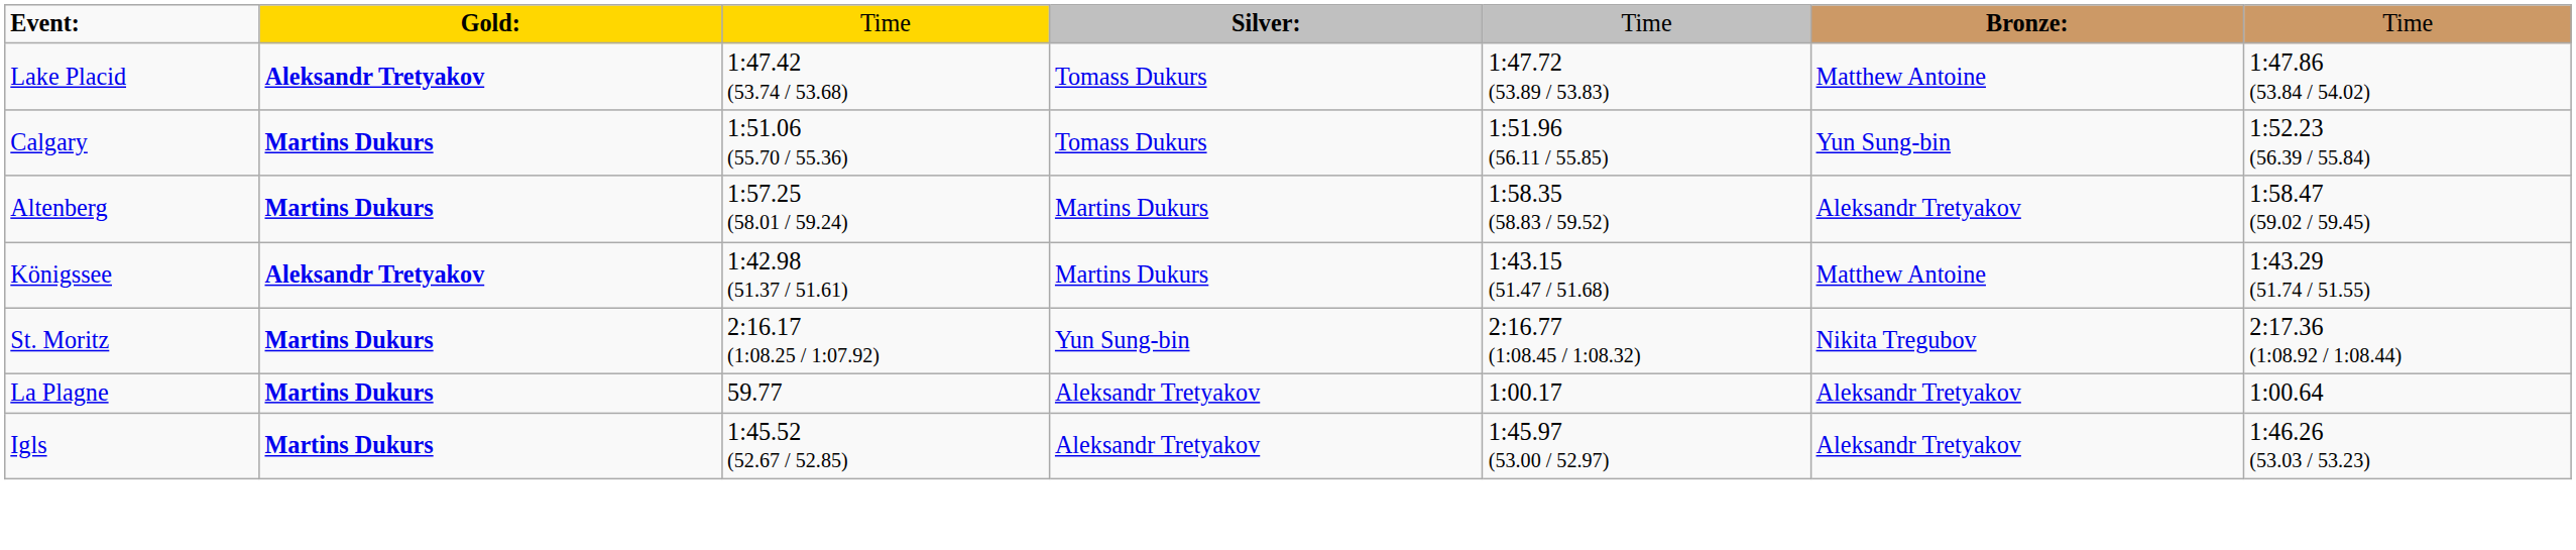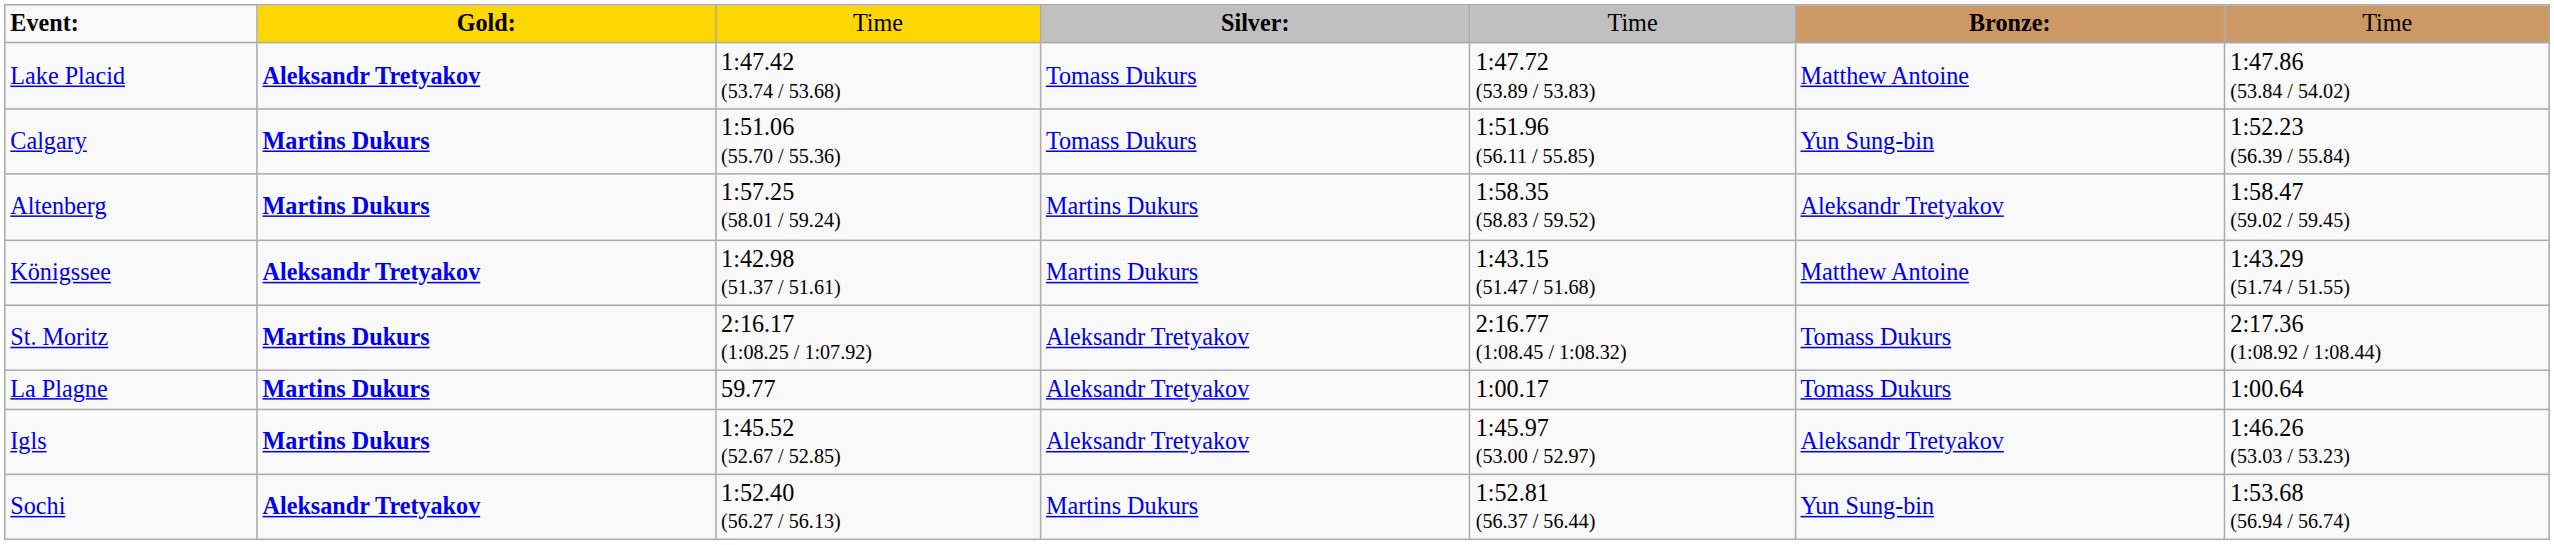 <table class="wikitable" style="width:85%;">
 <tr>
 <td><strong>Event:</strong></td>
 <td !  style="text-align:center; background:gold;"><strong>Gold:</strong></td>
 <td !  style="text-align:center; background:gold;">Time</td>
 <td !  style="text-align:center; background:silver;"><strong>Silver:</strong></td>
 <td !  style="text-align:center; background:silver;">Time</td>
 <td !  style="text-align:center; background:#c96;"><strong>Bronze:</strong></td>
 <td !  style="text-align:center; background:#c96;">Time</td>
 </tr>
 <tr>
 <td> <a href='#'>Lake Placid</a></td>
 <td> <strong><a href='#'>Aleksandr Tretyakov</a></strong></td>
 <td>1:47.42<br><small>(53.74 / 53.68)</small></td>
 <td> <a href='#'>Tomass Dukurs</a></td>
 <td>1:47.72<br><small>(53.89 / 53.83)</small></td>
 <td> <a href='#'>Matthew Antoine</a></td>
 <td>1:47.86<br><small>(53.84 / 54.02)</small></td>
 </tr>
 <tr>
 <td> <a href='#'>Calgary</a></td>
 <td> <strong><a href='#'>Martins Dukurs</a></strong></td>
 <td>1:51.06<br><small>(55.70 / 55.36)</small></td>
 <td> <a href='#'>Tomass Dukurs</a></td>
 <td>1:51.96<br><small>(56.11 / 55.85)</small></td>
 <td> <a href='#'>Yun Sung-bin</a></td>
 <td>1:52.23<br><small>(56.39 / 55.84)</small></td>
 </tr>
 <tr>
 <td> <a href='#'>Altenberg</a></td>
 <td> <strong><a href='#'>Martins Dukurs</a></strong></td>
 <td>1:57.25<br><small>(58.01 / 59.24)</small></td>
 <td> <a href='#'>Martins Dukurs</a></td>
 <td>1:58.35<br><small>(58.83 / 59.52)</small></td>
 <td> <a href='#'>Aleksandr Tretyakov</a></td>
 <td>1:58.47<br><small>(59.02 / 59.45)</small></td>
 </tr>
 <tr>
 <td> <a href='#'>Königssee</a></td>
 <td> <strong><a href='#'>Aleksandr Tretyakov</a></strong></td>
 <td>1:42.98<br><small>(51.37 / 51.61)</small></td>
 <td> <a href='#'>Martins Dukurs</a></td>
 <td>1:43.15<br><small>(51.47 / 51.68)</small></td>
 <td> <a href='#'>Matthew Antoine</a></td>
 <td>1:43.29<br><small>(51.74 / 51.55)</small></td>
 </tr>
 <tr>
 <td> <a href='#'>St. Moritz</a></td>
 <td> <strong><a href='#'>Martins Dukurs</a></strong></td>
 <td>2:16.17<br><small>(1:08.25 / 1:07.92)</small></td>
-<td> <a href='#'>Yun Sung-bin</a></td>
+<td> <a href='#'>Aleksandr Tretyakov</a></td>
 <td>2:16.77<br><small>(1:08.45 / 1:08.32)</small></td>
-<td> <a href='#'>Nikita Tregubov</a></td>
+<td> <a href='#'>Tomass Dukurs</a></td>
 <td>2:17.36<br><small>(1:08.92 / 1:08.44)</small></td>
 </tr>
 <tr>
 <td> <a href='#'>La Plagne</a></td>
 <td> <strong><a href='#'>Martins Dukurs</a></strong></td>
 <td>59.77</td>
 <td> <a href='#'>Aleksandr Tretyakov</a></td>
 <td>1:00.17</td>
-<td> <a href='#'>Aleksandr Tretyakov</a></td>
+<td> <a href='#'>Tomass Dukurs</a></td>
 <td>1:00.64</td>
 </tr>
 <tr>
 <td> <a href='#'>Igls</a></td>
 <td> <strong><a href='#'>Martins Dukurs</a></strong></td>
 <td>1:45.52<br><small>(52.67 / 52.85)</small></td>
 <td> <a href='#'>Aleksandr Tretyakov</a></td>
 <td>1:45.97<br><small>(53.00 / 52.97)</small></td>
 <td> <a href='#'>Aleksandr Tretyakov</a></td>
 <td>1:46.26<br><small>(53.03 / 53.23)</small></td>
 </tr>
+<tr>
+<td> <a href='#'>Sochi</a></td>
+<td> <strong><a href='#'>Aleksandr Tretyakov</a></strong></td>
+<td>1:52.40<br><small>(56.27 / 56.13)</small></td>
+<td> <a href='#'>Martins Dukurs</a></td>
+<td>1:52.81<br><small>(56.37 / 56.44)</small></td>
+<td> <a href='#'>Yun Sung-bin</a></td>
+<td>1:53.68<br><small>(56.94 / 56.74)</small></td>
+</tr>
 </table>
